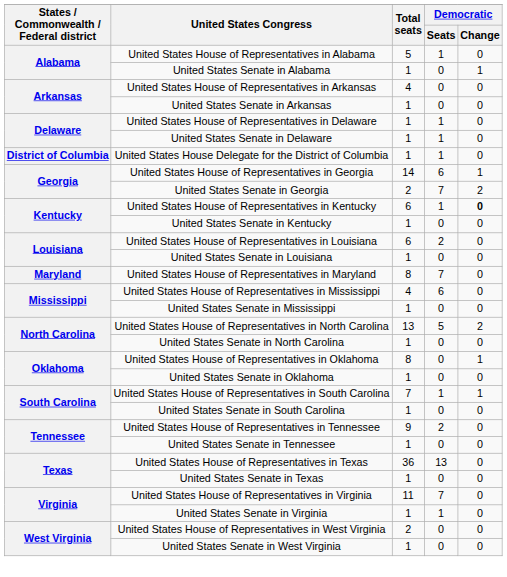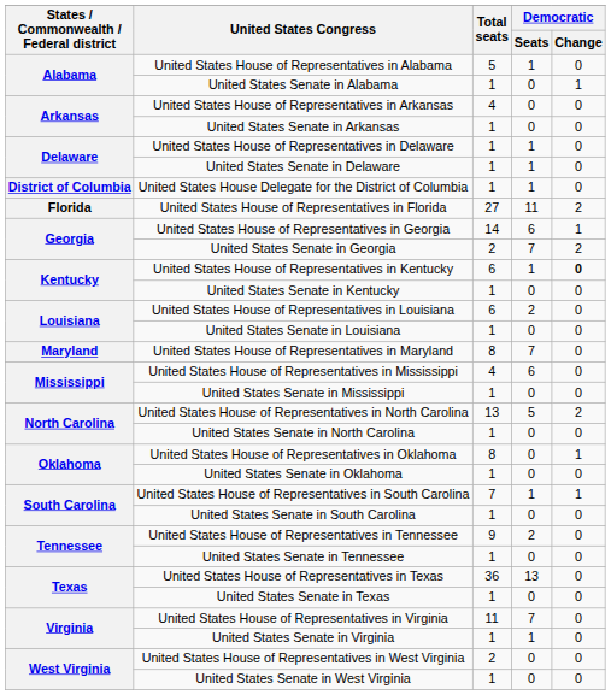 <table class="wikitable sortable" style="text-align:center">
 <tr valign=bottom>
 </tr>
 <tr>
 <th rowspan=2>States /<br>Commonwealth /<br>Federal district</th>
 <th rowspan=2>United States Congress</th>
 <th rowspan=2>Total<br>seats</th>
 <th colspan=2 ><a href='#'>Democratic</a></th>
 </tr>
 <tr>
 <th>Seats</th>
 <th>Change</th>
 </tr>
 <tr>
 <th rowspan=2><a href='#'>Alabama</a></th>
 <td>United States House of Representatives in Alabama</td>
 <td>5</td>
 <td>1</td>
 <td>0</td>
 </tr>
 <tr>
 <td>United States Senate in Alabama</td>
 <td>1</td>
 <td>0</td>
 <td>1</td>
 </tr>
 <tr>
 <th rowspan=2><a href='#'>Arkansas</a></th>
 <td>United States House of Representatives in Arkansas</td>
 <td>4</td>
 <td>0</td>
 <td>0</td>
 </tr>
 <tr>
 <td>United States Senate in Arkansas</td>
 <td>1</td>
 <td>0</td>
 <td>0</td>
 </tr>
 <tr>
 <th rowspan=2><a href='#'>Delaware</a></th>
 <td>United States House of Representatives in Delaware</td>
 <td>1</td>
 <td>1</td>
 <td>0</td>
 </tr>
 <tr>
 <td>United States Senate in Delaware</td>
 <td>1</td>
 <td>1</td>
 <td>0</td>
 </tr>
 <tr>
 <th><a href='#'>District of Columbia</a></th>
 <td>United States House Delegate for the District of Columbia</td>
 <td>1</td>
 <td>1</td>
 <td>0</td>
+</tr>
+<tr>
+<th>Florida</th>
+<td>United States House of Representatives in Florida</td>
+<td>27</td>
+<td>11</td>
+<td>2</td>
 </tr>
 <tr>
 <th rowspan=2><a href='#'>Georgia</a></th>
 <td>United States House of Representatives in Georgia</td>
 <td>14</td>
 <td>6</td>
 <td>1</td>
 </tr>
 <tr>
 <td>United States Senate in Georgia</td>
 <td>2</td>
 <td>7</td>
 <td>2</td>
 </tr>
 <tr>
 <th rowspan=2><a href='#'>Kentucky</a></th>
 <td>United States House of Representatives in Kentucky</td>
 <td>6</td>
 <td>1</td>
 <td><strong>0</strong></td>
 </tr>
 <tr>
 <td>United States Senate in Kentucky</td>
 <td>1</td>
 <td>0</td>
 <td>0</td>
 </tr>
 <tr>
 <th rowspan=2><a href='#'>Louisiana</a></th>
 <td>United States House of Representatives in Louisiana</td>
 <td>6</td>
 <td>2</td>
 <td>0</td>
 </tr>
 <tr>
 <td>United States Senate in Louisiana</td>
 <td>1</td>
 <td>0</td>
 <td>0</td>
 </tr>
 <tr>
 <th><a href='#'>Maryland</a></th>
 <td>United States House of Representatives in Maryland</td>
 <td>8</td>
 <td>7</td>
 <td>0</td>
 </tr>
 <tr>
 <th rowspan=2><a href='#'>Mississippi</a></th>
 <td>United States House of Representatives in Mississippi</td>
 <td>4</td>
 <td>6</td>
 <td>0</td>
 </tr>
 <tr>
 <td>United States Senate in Mississippi</td>
 <td>1</td>
 <td>0</td>
 <td>0</td>
 </tr>
 <tr>
 <th rowspan=2><a href='#'>North Carolina</a></th>
 <td>United States House of Representatives in North Carolina</td>
 <td>13</td>
 <td>5</td>
 <td>2</td>
 </tr>
 <tr>
 <td>United States Senate in North Carolina</td>
 <td>1</td>
 <td>0</td>
 <td>0</td>
 </tr>
 <tr>
 <th rowspan=2><a href='#'>Oklahoma</a></th>
 <td>United States House of Representatives in Oklahoma</td>
 <td>8</td>
 <td>0</td>
 <td>1</td>
 </tr>
 <tr>
 <td>United States Senate in Oklahoma</td>
 <td>1</td>
 <td>0</td>
 <td>0</td>
 </tr>
 <tr>
 <th rowspan=2><a href='#'>South Carolina</a></th>
 <td>United States House of Representatives in South Carolina</td>
 <td>7</td>
 <td>1</td>
 <td>1</td>
 </tr>
 <tr>
 <td>United States Senate in South Carolina</td>
 <td>1</td>
 <td>0</td>
 <td>0</td>
 </tr>
 <tr>
 <th rowspan=2><a href='#'>Tennessee</a></th>
 <td>United States House of Representatives in Tennessee</td>
 <td>9</td>
 <td>2</td>
 <td>0</td>
 </tr>
 <tr>
 <td>United States Senate in Tennessee</td>
 <td>1</td>
 <td>0</td>
 <td>0</td>
 </tr>
 <tr>
 <th rowspan=2><a href='#'>Texas</a></th>
 <td>United States House of Representatives in Texas</td>
 <td>36</td>
 <td>13</td>
 <td>0</td>
 </tr>
 <tr>
 <td>United States Senate in Texas</td>
 <td>1</td>
 <td>0</td>
 <td>0</td>
 </tr>
 <tr>
 <th rowspan=2><a href='#'>Virginia</a></th>
 <td>United States House of Representatives in Virginia</td>
 <td>11</td>
 <td>7</td>
 <td>0</td>
 </tr>
 <tr>
 <td>United States Senate in Virginia</td>
 <td>1</td>
 <td>1</td>
 <td>0</td>
 </tr>
 <tr>
 <th rowspan=2><a href='#'>West Virginia</a></th>
 <td>United States House of Representatives in West Virginia</td>
 <td>2</td>
 <td>0</td>
 <td>0</td>
 </tr>
 <tr>
 <td>United States Senate in West Virginia</td>
 <td>1</td>
 <td>0</td>
 <td>0</td>
 </tr>
 </table>
